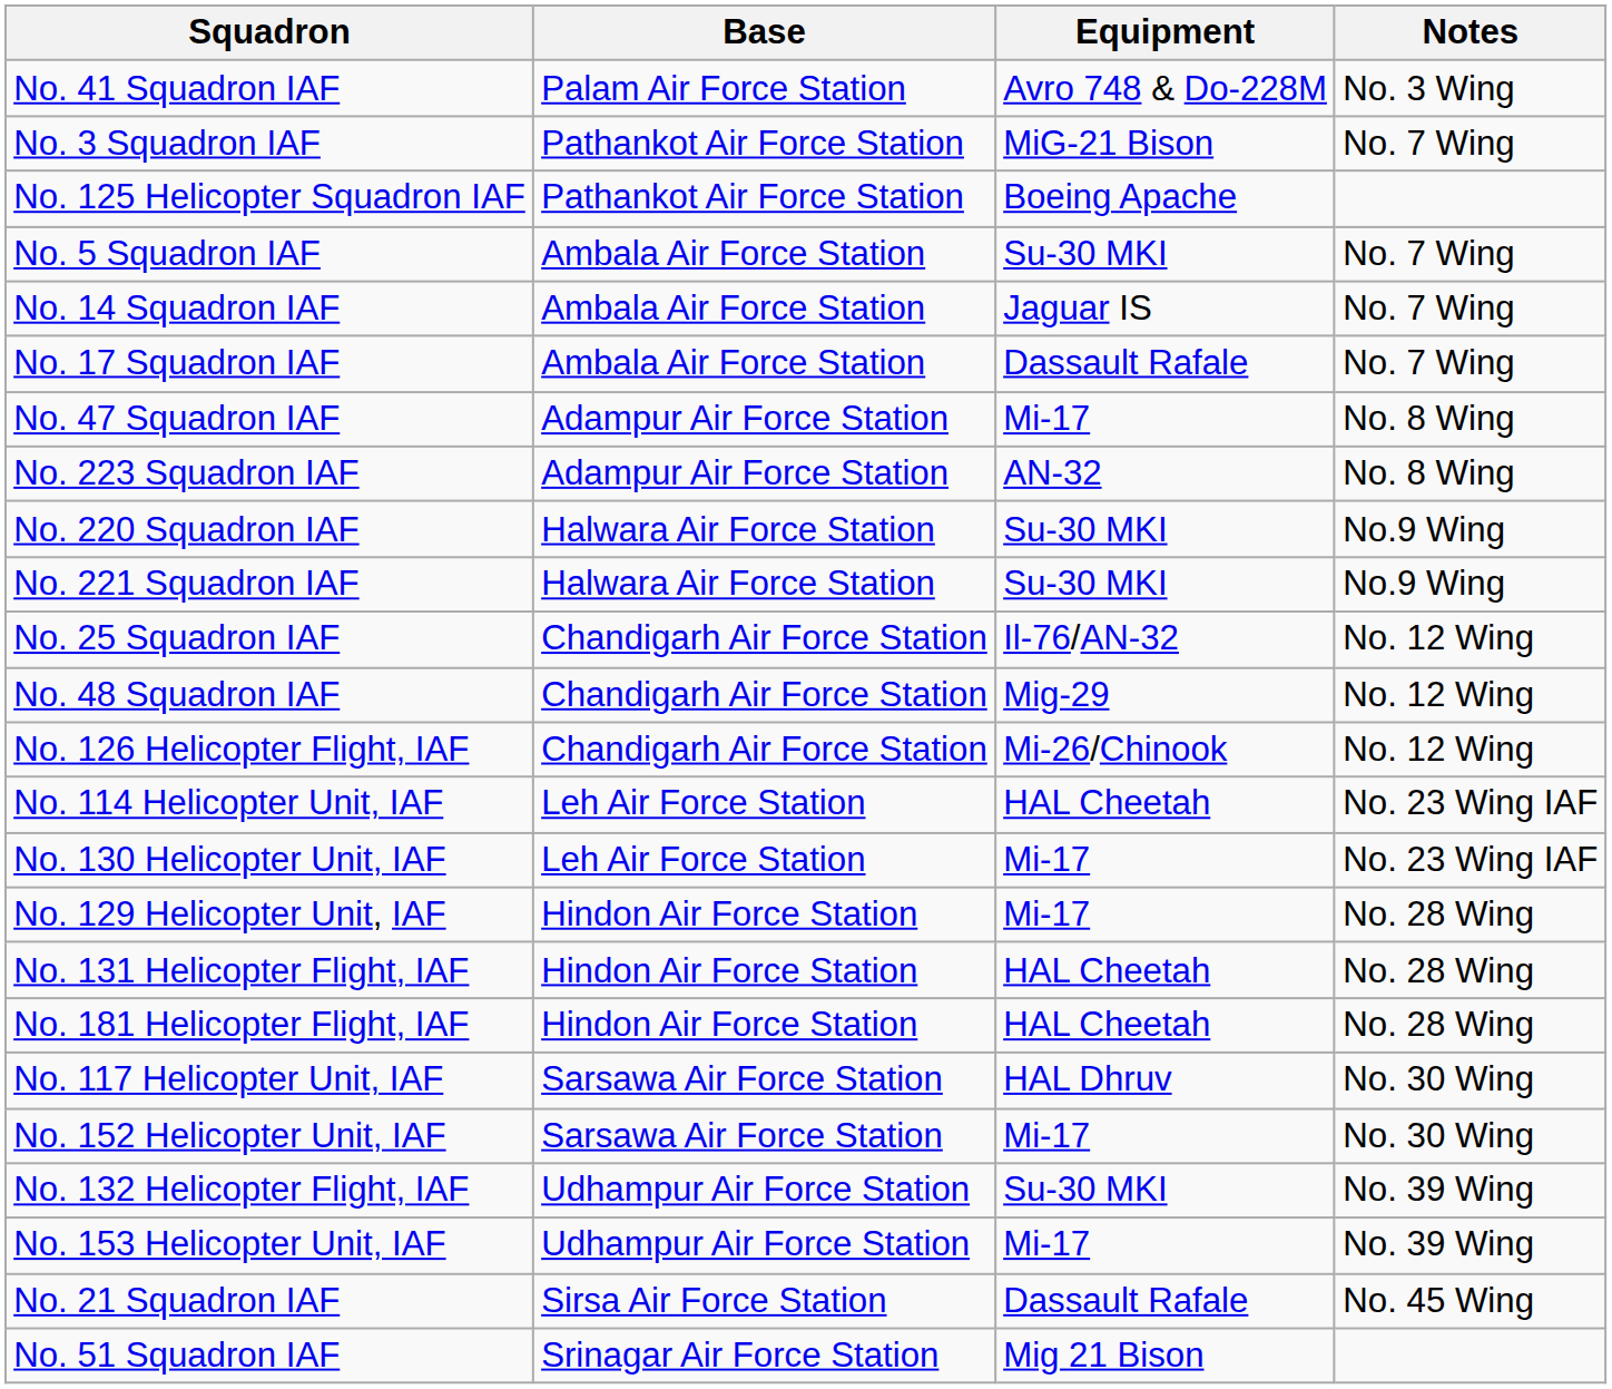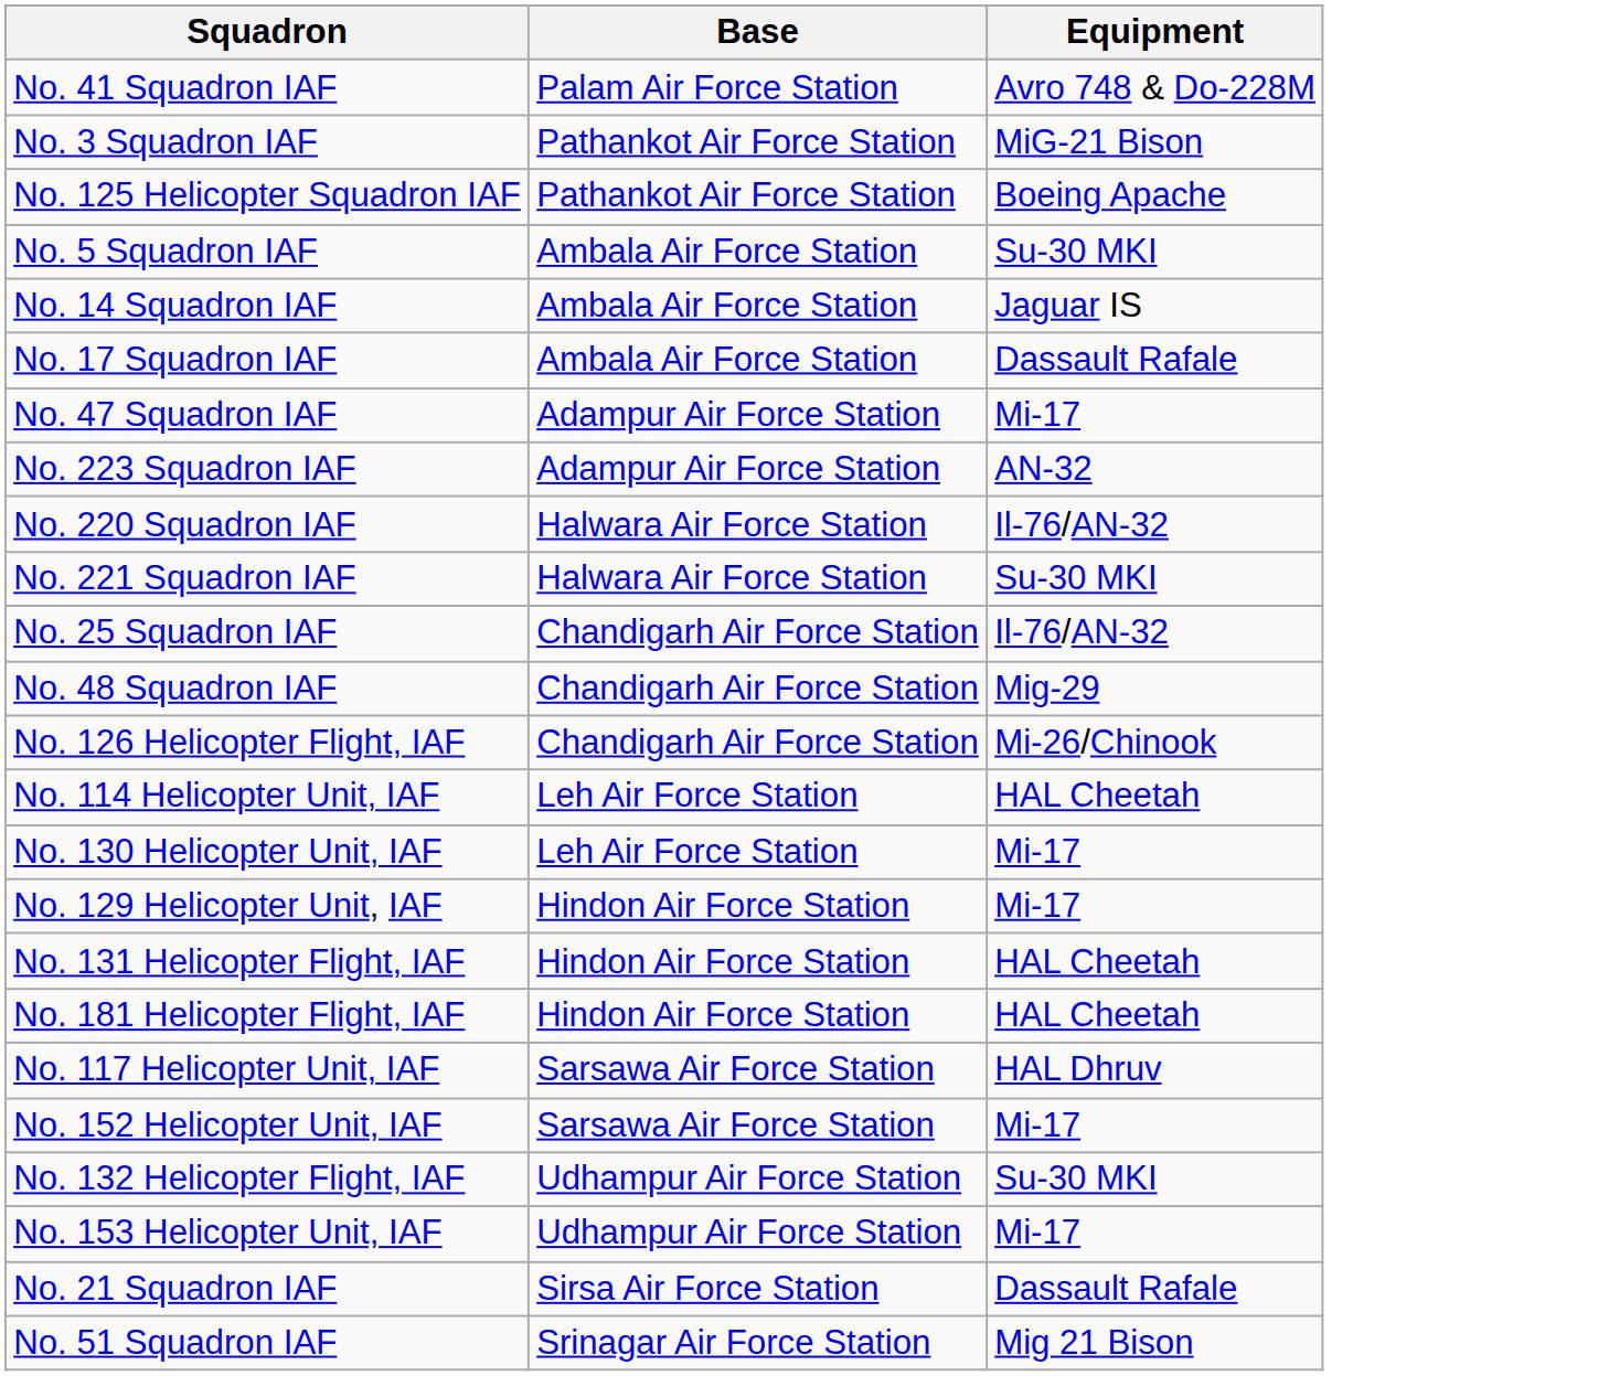 <table class="wikitable sortable">
 <tr>
 <th>Squadron</th>
 <th>Base</th>
 <th>Equipment</th>
-<th>Notes</th>
 </tr>
 <tr>
 <td><a href='#'>No. 41 Squadron IAF</a></td>
 <td><a href='#'>Palam Air Force Station</a></td>
 <td><a href='#'>Avro 748</a> & <a href='#'>Do-228M</a></td>
-<td>No. 3 Wing</td>
 </tr>
 <tr>
 <td><a href='#'>No. 3 Squadron IAF</a></td>
 <td><a href='#'>Pathankot Air Force Station</a></td>
 <td><a href='#'>MiG-21 Bison</a></td>
-<td>No. 7 Wing</td>
 </tr>
 <tr>
 <td><a href='#'>No. 125 Helicopter Squadron IAF</a></td>
 <td><a href='#'>Pathankot Air Force Station</a></td>
 <td><a href='#'>Boeing Apache</a></td>
-<td></td>
 </tr>
 <tr>
 <td><a href='#'>No. 5 Squadron IAF</a></td>
 <td><a href='#'>Ambala Air Force Station</a></td>
 <td><a href='#'>Su-30 MKI</a></td>
-<td>No. 7 Wing</td>
 </tr>
 <tr>
 <td><a href='#'>No. 14 Squadron IAF</a></td>
 <td><a href='#'>Ambala Air Force Station</a></td>
 <td><a href='#'>Jaguar</a> IS</td>
-<td>No. 7 Wing</td>
 </tr>
 <tr>
 <td><a href='#'>No. 17 Squadron IAF</a></td>
 <td><a href='#'>Ambala Air Force Station</a></td>
 <td><a href='#'>Dassault Rafale</a></td>
-<td>No. 7 Wing</td>
 </tr>
 <tr>
 <td><a href='#'>No. 47 Squadron IAF</a></td>
 <td><a href='#'>Adampur Air Force Station</a></td>
 <td><a href='#'>Mi-17</a></td>
-<td>No. 8 Wing</td>
 </tr>
 <tr>
 <td><a href='#'>No. 223 Squadron IAF</a></td>
 <td><a href='#'>Adampur Air Force Station</a></td>
 <td><a href='#'>AN-32</a></td>
-<td>No. 8 Wing</td>
 </tr>
 <tr>
 <td><a href='#'>No. 220 Squadron IAF</a></td>
 <td><a href='#'>Halwara Air Force Station</a></td>
-<td><a href='#'>Su-30 MKI</a></td>
-<td>No.9 Wing</td>
+<td><a href='#'>Il-76</a>/<a href='#'>AN-32</a></td>
 </tr>
 <tr>
 <td><a href='#'>No. 221 Squadron IAF</a></td>
 <td><a href='#'>Halwara Air Force Station</a></td>
 <td><a href='#'>Su-30 MKI</a></td>
-<td>No.9 Wing</td>
 </tr>
 <tr>
 <td><a href='#'>No. 25 Squadron IAF</a></td>
 <td><a href='#'>Chandigarh Air Force Station</a></td>
 <td><a href='#'>Il-76</a>/<a href='#'>AN-32</a></td>
-<td>No. 12 Wing</td>
 </tr>
 <tr>
 <td><a href='#'>No. 48 Squadron IAF</a></td>
 <td><a href='#'>Chandigarh Air Force Station</a></td>
 <td><a href='#'>Mig-29</a></td>
-<td>No. 12 Wing</td>
 </tr>
 <tr>
 <td><a href='#'>No. 126 Helicopter Flight, IAF</a></td>
 <td><a href='#'>Chandigarh Air Force Station</a></td>
 <td><a href='#'>Mi-26</a>/<a href='#'>Chinook</a></td>
-<td>No. 12 Wing</td>
 </tr>
 <tr>
 <td><a href='#'>No. 114 Helicopter Unit, IAF</a></td>
 <td><a href='#'>Leh Air Force Station</a></td>
 <td><a href='#'>HAL Cheetah</a></td>
-<td>No. 23 Wing IAF</td>
 </tr>
 <tr>
 <td><a href='#'>No. 130 Helicopter Unit, IAF</a></td>
 <td><a href='#'>Leh Air Force Station</a></td>
 <td><a href='#'>Mi-17</a></td>
-<td>No. 23 Wing IAF</td>
 </tr>
 <tr>
 <td><a href='#'>No. 129 Helicopter Unit</a>, <a href='#'>IAF</a></td>
 <td><a href='#'>Hindon Air Force Station</a></td>
 <td><a href='#'>Mi-17</a></td>
-<td>No. 28 Wing</td>
 </tr>
 <tr>
 <td><a href='#'>No. 131 Helicopter Flight, IAF</a></td>
 <td><a href='#'>Hindon Air Force Station</a></td>
 <td><a href='#'>HAL Cheetah</a></td>
-<td>No. 28 Wing</td>
 </tr>
 <tr>
 <td><a href='#'>No. 181 Helicopter Flight, IAF</a></td>
 <td><a href='#'>Hindon Air Force Station</a></td>
 <td><a href='#'>HAL Cheetah</a></td>
-<td>No. 28 Wing</td>
 </tr>
 <tr>
 <td><a href='#'>No. 117 Helicopter Unit, IAF</a></td>
 <td><a href='#'>Sarsawa Air Force Station</a></td>
 <td><a href='#'>HAL Dhruv</a></td>
-<td>No. 30 Wing</td>
 </tr>
 <tr>
 <td><a href='#'>No. 152 Helicopter Unit, IAF</a></td>
 <td><a href='#'>Sarsawa Air Force Station</a></td>
 <td><a href='#'>Mi-17</a></td>
-<td>No. 30 Wing</td>
 </tr>
 <tr>
 <td><a href='#'>No. 132 Helicopter Flight, IAF</a></td>
 <td><a href='#'>Udhampur Air Force Station</a></td>
 <td><a href='#'>Su-30 MKI</a></td>
-<td>No. 39 Wing</td>
 </tr>
 <tr>
 <td><a href='#'>No. 153 Helicopter Unit, IAF</a></td>
 <td><a href='#'>Udhampur Air Force Station</a></td>
 <td><a href='#'>Mi-17</a></td>
-<td>No. 39 Wing</td>
 </tr>
 <tr>
 <td><a href='#'>No. 21 Squadron IAF</a></td>
 <td><a href='#'>Sirsa Air Force Station</a></td>
 <td><a href='#'>Dassault Rafale</a></td>
-<td>No. 45 Wing</td>
 </tr>
 <tr>
 <td><a href='#'>No. 51 Squadron IAF</a></td>
 <td><a href='#'>Srinagar Air Force Station</a></td>
 <td><a href='#'>Mig 21 Bison</a></td>
-<td></td>
 </tr>
 </table>
